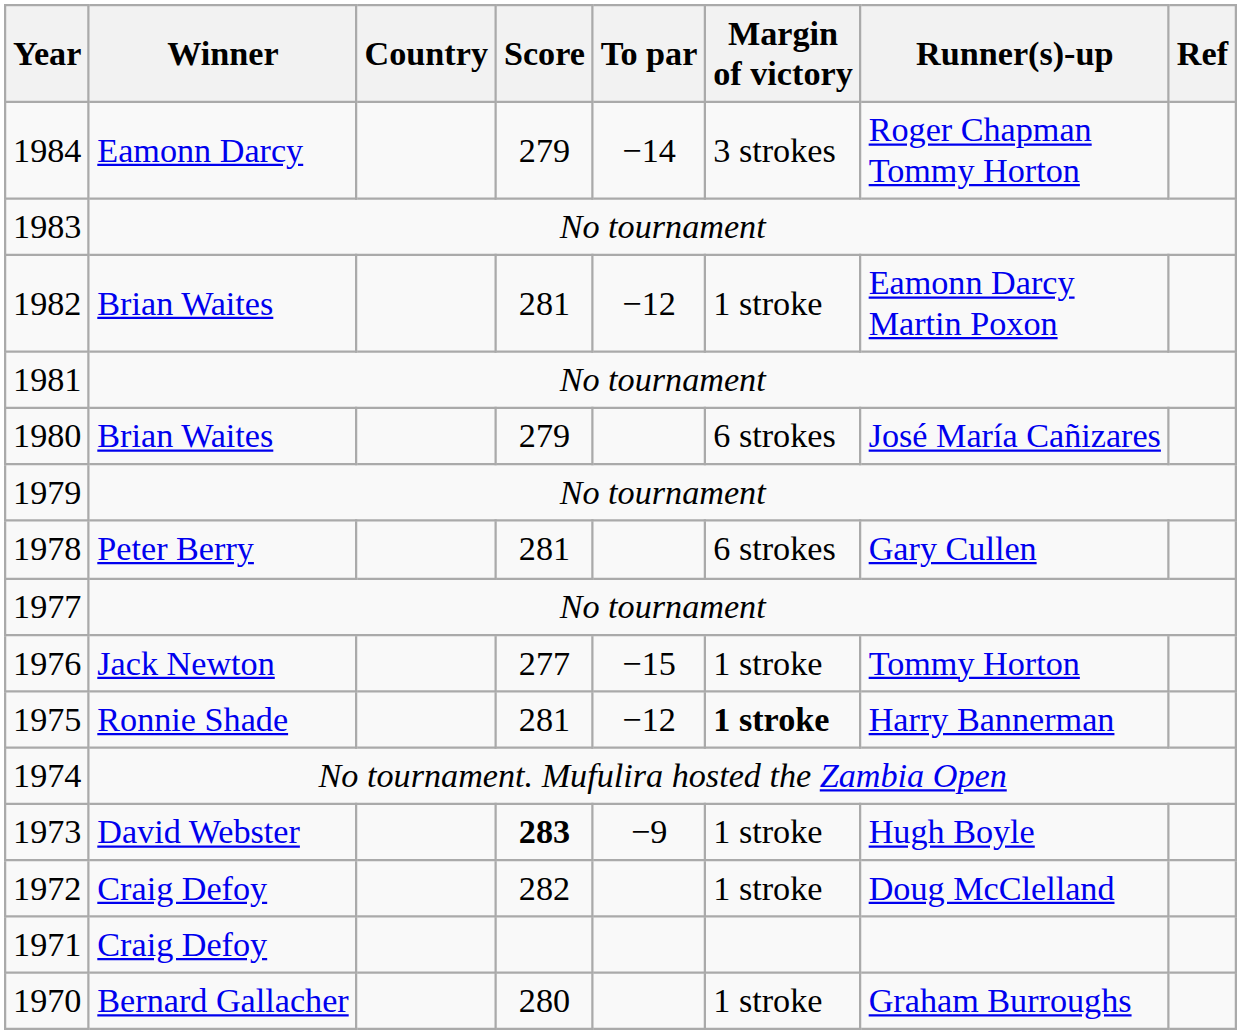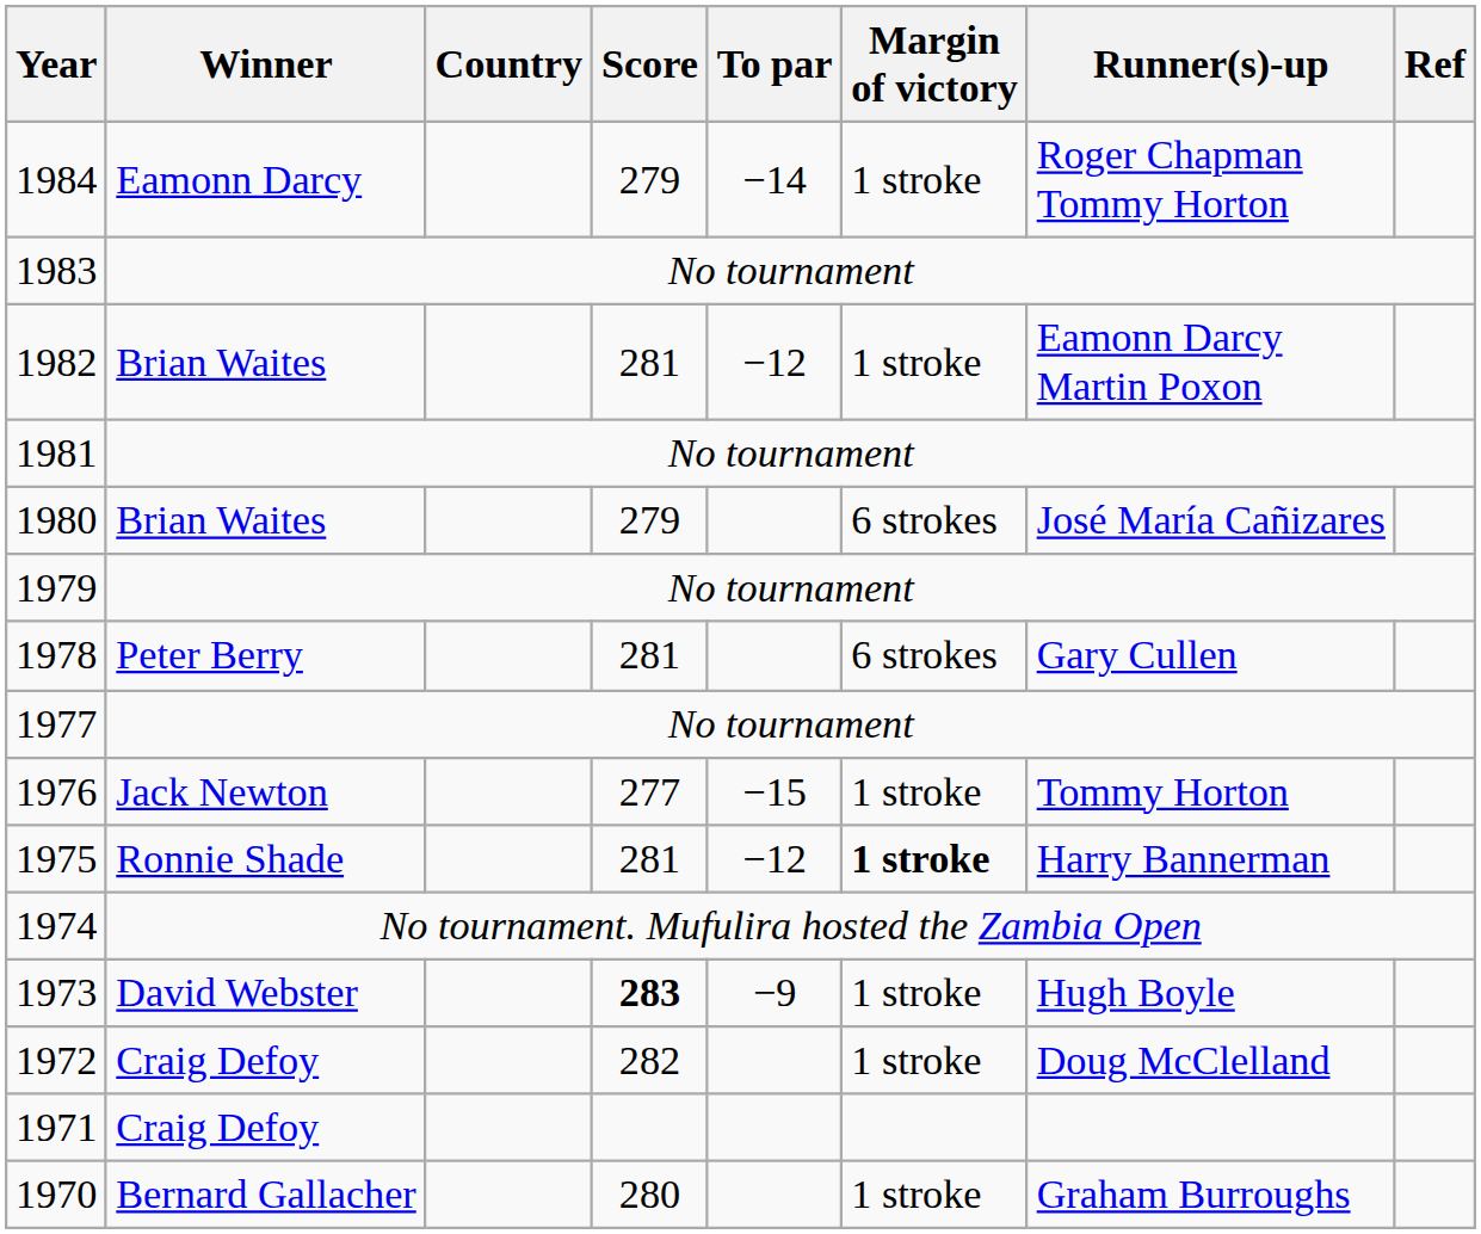 <table class=wikitable style="font-size:95%">
 <tr>
 <th>Year</th>
 <th>Winner</th>
 <th>Country</th>
 <th>Score</th>
 <th>To par</th>
 <th>Margin<br>of victory</th>
 <th>Runner(s)-up</th>
 <th>Ref</th>
 </tr>
 <tr>
 <td>1984</td>
 <td><a href='#'>Eamonn Darcy</a></td>
 <td></td>
 <td align=center>279</td>
 <td align=center>−14</td>
-<td>3 strokes</td>
+<td>1 stroke</td>
 <td> <a href='#'>Roger Chapman</a><br> <a href='#'>Tommy Horton</a></td>
 <td></td>
 </tr>
 <tr>
 <td>1983</td>
 <td colspan=7 align= center><em>No tournament</em></td>
 </tr>
 <tr>
 <td>1982</td>
 <td><a href='#'>Brian Waites</a></td>
 <td></td>
 <td align=center>281</td>
 <td align=center>−12</td>
 <td>1 stroke</td>
 <td> <a href='#'>Eamonn Darcy</a><br> <a href='#'>Martin Poxon</a></td>
 <td></td>
 </tr>
 <tr>
 <td>1981</td>
 <td colspan=7 align= center><em>No tournament</em></td>
 </tr>
 <tr>
 <td>1980</td>
 <td><a href='#'>Brian Waites</a></td>
 <td></td>
 <td align=center>279</td>
 <td align=center></td>
 <td>6 strokes</td>
 <td> <a href='#'>José María Cañizares</a></td>
 <td></td>
 </tr>
 <tr>
 <td>1979</td>
 <td colspan=7 align= center><em>No tournament</em></td>
 </tr>
 <tr>
 <td>1978</td>
 <td><a href='#'>Peter Berry</a></td>
 <td></td>
 <td align=center>281</td>
 <td align=center></td>
 <td>6 strokes</td>
 <td> <a href='#'>Gary Cullen</a></td>
 <td></td>
 </tr>
 <tr>
 <td>1977</td>
 <td colspan=7 align= center><em>No tournament</em></td>
 </tr>
 <tr>
 <td>1976</td>
 <td><a href='#'>Jack Newton</a></td>
 <td></td>
 <td align=center>277</td>
 <td align=center>−15</td>
 <td>1 stroke</td>
 <td> <a href='#'>Tommy Horton</a></td>
 <td></td>
 </tr>
 <tr>
 <td>1975</td>
 <td><a href='#'>Ronnie Shade</a></td>
 <td></td>
 <td align=center>281</td>
 <td align=center>−12</td>
 <td><strong>1 stroke</strong></td>
 <td> <a href='#'>Harry Bannerman</a></td>
 <td></td>
 </tr>
 <tr>
 <td>1974</td>
 <td colspan=7 align= center><em>No tournament. Mufulira hosted the <a href='#'>Zambia Open</a></em></td>
 </tr>
 <tr>
 <td>1973</td>
 <td><a href='#'>David Webster</a></td>
 <td></td>
 <td align=center><strong>283</strong></td>
 <td align=center>−9</td>
 <td>1 stroke</td>
 <td> <a href='#'>Hugh Boyle</a></td>
 <td></td>
 </tr>
 <tr>
 <td>1972</td>
 <td><a href='#'>Craig Defoy</a></td>
 <td></td>
 <td align=center>282</td>
 <td align=center></td>
 <td>1 stroke</td>
 <td> <a href='#'>Doug McClelland</a></td>
 <td></td>
 </tr>
 <tr>
 <td>1971</td>
 <td><a href='#'>Craig Defoy</a></td>
 <td></td>
 <td align=center></td>
 <td align=center></td>
 <td></td>
 <td></td>
 <td></td>
 </tr>
 <tr>
 <td>1970</td>
 <td><a href='#'>Bernard Gallacher</a></td>
 <td></td>
 <td align=center>280</td>
 <td align=center></td>
 <td>1 stroke</td>
 <td> <a href='#'>Graham Burroughs</a></td>
 <td></td>
 </tr>
 </table>
